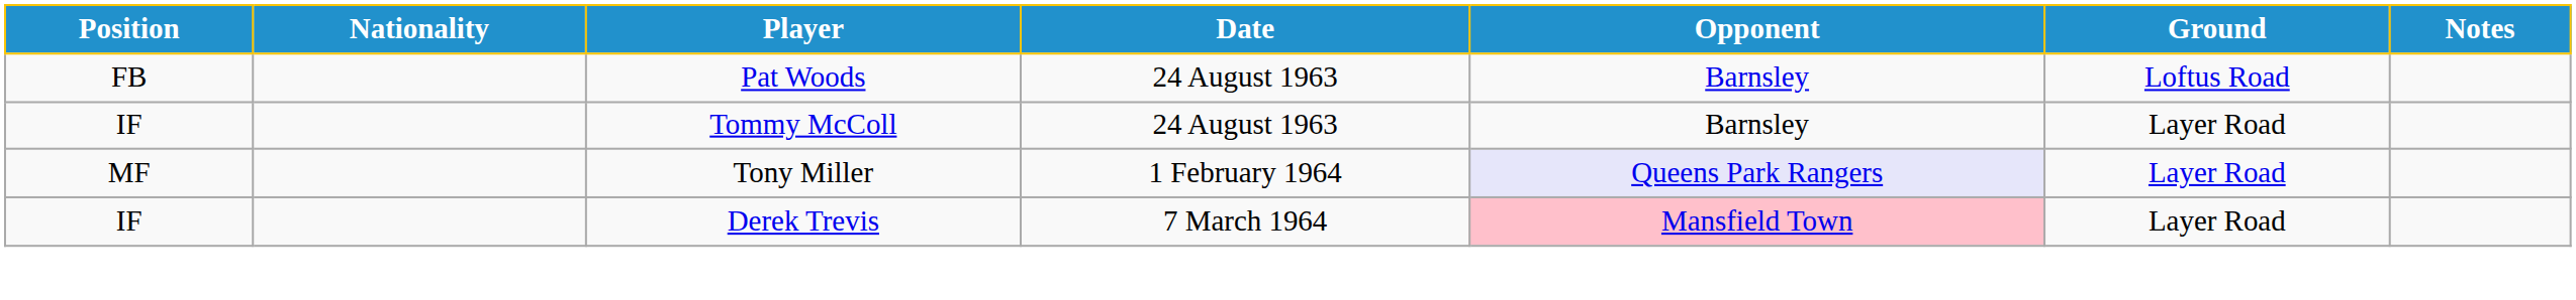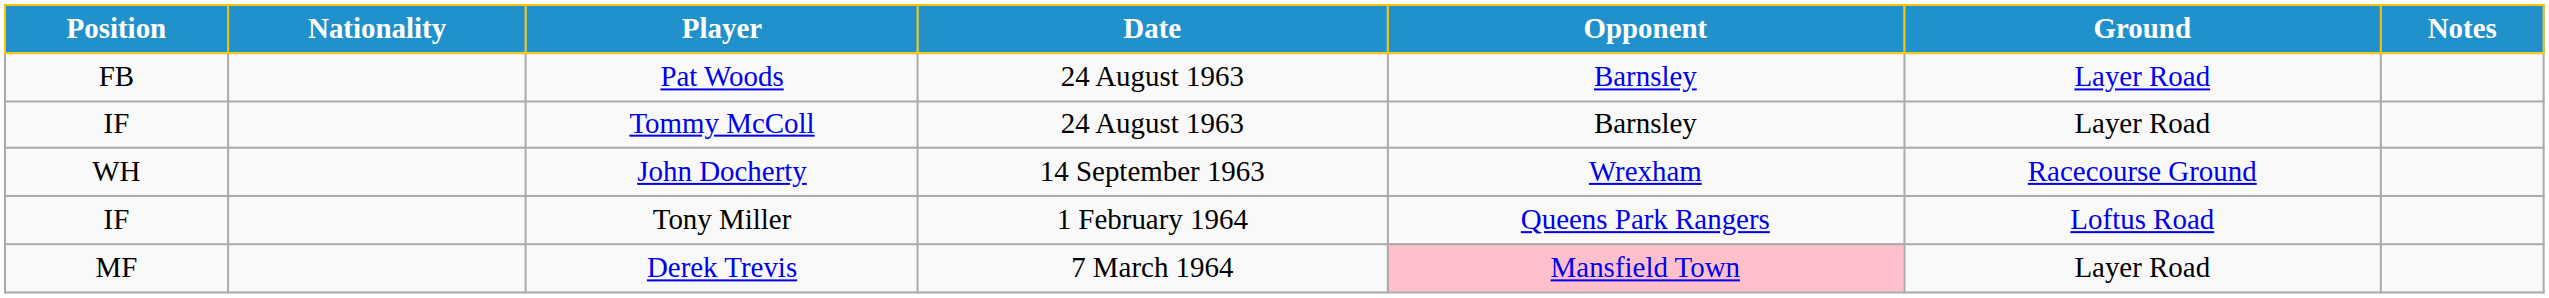 <table class="wikitable" style="text-align:center; font-size:90%; width:100%;">
 <tr>
 <th style="background:#2191CC; color:white; border:1px solid #F7C408; text-align:center;">Position</th>
 <th style="background:#2191CC; color:white; border:1px solid #F7C408; text-align:center;">Nationality</th>
 <th style="background:#2191CC; color:white; border:1px solid #F7C408; text-align:center;">Player</th>
 <th style="background:#2191CC; color:white; border:1px solid #F7C408; text-align:center;">Date</th>
 <th style="background:#2191CC; color:white; border:1px solid #F7C408; text-align:center;">Opponent</th>
 <th style="background:#2191CC; color:white; border:1px solid #F7C408; text-align:center;">Ground</th>
 <th style="background:#2191CC; color:white; border:1px solid #F7C408; text-align:center;">Notes</th>
 </tr>
 <tr>
 <td>FB</td>
 <td></td>
 <td><a href='#'>Pat Woods</a></td>
 <td>24 August 1963</td>
 <td><a href='#'>Barnsley</a></td>
-<td><a href='#'>Loftus Road</a></td>
+<td><a href='#'>Layer Road</a></td>
 <td></td>
 </tr>
 <tr>
 <td>IF</td>
 <td></td>
 <td><a href='#'>Tommy McColl</a></td>
 <td>24 August 1963</td>
 <td>Barnsley</td>
 <td>Layer Road</td>
 <td></td>
 </tr>
 <tr>
-<td>MF</td>
+<td>WH</td>
 <td></td>
-<td>Tony Miller</td>
-<td>1 February 1964</td>
-<td style="background: lavender;"><a href='#'>Queens Park Rangers</a></td>
-<td><a href='#'>Layer Road</a></td>
+<td><a href='#'>John Docherty</a></td>
+<td>14 September 1963</td>
+<td><a href='#'>Wrexham</a></td>
+<td><a href='#'>Racecourse Ground</a></td>
 <td></td>
 </tr>
 <tr>
 <td>IF</td>
+<td></td>
+<td>Tony Miller</td>
+<td>1 February 1964</td>
+<td><a href='#'>Queens Park Rangers</a></td>
+<td><a href='#'>Loftus Road</a></td>
+<td></td>
+</tr>
+<tr>
+<td>MF</td>
 <td></td>
 <td><a href='#'>Derek Trevis</a></td>
 <td>7 March 1964</td>
 <td style="background: pink;"><a href='#'>Mansfield Town</a></td>
 <td>Layer Road</td>
 <td></td>
 </tr>
 </table>
